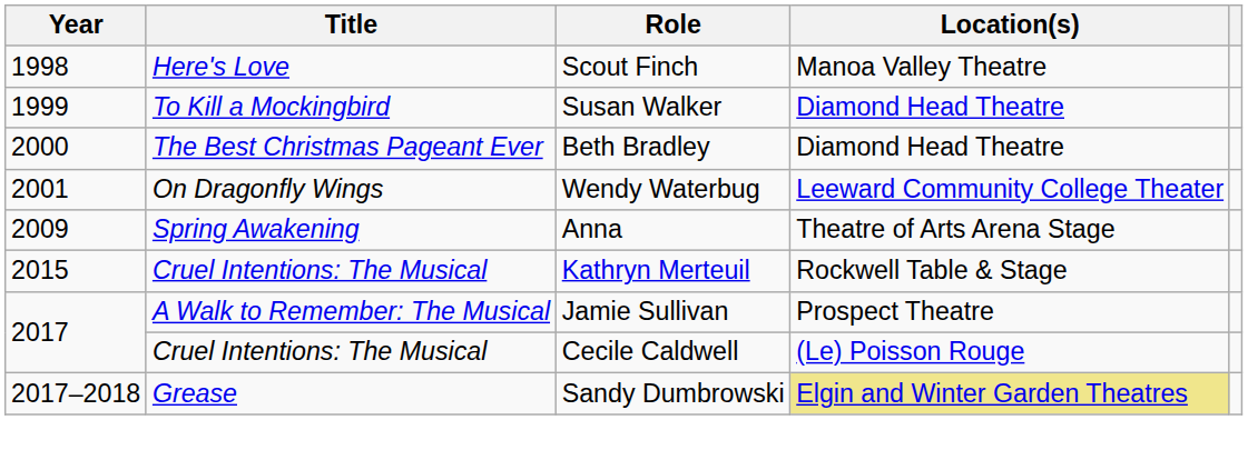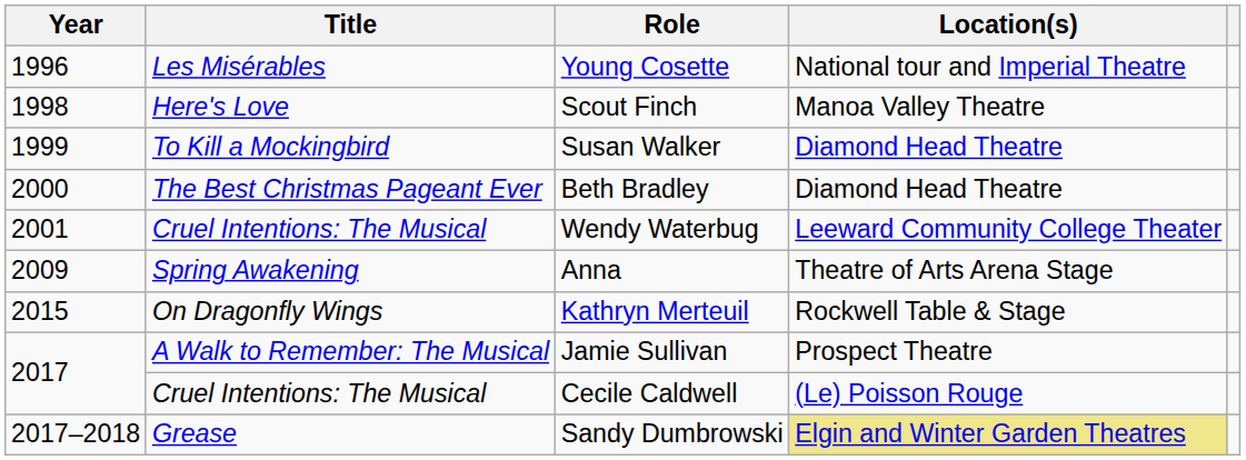 <table class="wikitable sortable">
 <tr>
 <th>Year</th>
 <th>Title</th>
 <th>Role</th>
 <th>Location(s)</th>
 <th class="unsortable"></th>
+</tr>
+<tr>
+<td>1996</td>
+<td><em><a href='#'>Les Misérables</a></em></td>
+<td><a href='#'>Young Cosette</a></td>
+<td>National tour and <a href='#'>Imperial Theatre</a></td>
+<td></td>
 </tr>
 <tr>
 <td>1998</td>
 <td><em><a href='#'>Here's Love</a></em></td>
 <td>Scout Finch</td>
 <td>Manoa Valley Theatre</td>
 <td></td>
 </tr>
 <tr>
 <td>1999</td>
 <td><em><a href='#'>To Kill a Mockingbird</a></em></td>
 <td>Susan Walker</td>
 <td><a href='#'>Diamond Head Theatre</a></td>
 <td></td>
 </tr>
 <tr>
 <td>2000</td>
 <td><em><a href='#'>The Best Christmas Pageant Ever</a></em></td>
 <td>Beth Bradley</td>
 <td>Diamond Head Theatre</td>
 <td></td>
 </tr>
 <tr>
 <td>2001</td>
-<td><em>On Dragonfly Wings</em></td>
+<td><em><a href='#'>Cruel Intentions: The Musical</a></em></td>
 <td>Wendy Waterbug</td>
 <td><a href='#'>Leeward Community College Theater</a></td>
 <td></td>
 </tr>
 <tr>
 <td>2009</td>
 <td><em><a href='#'>Spring Awakening</a></em></td>
 <td>Anna</td>
 <td>Theatre of Arts Arena Stage</td>
 <td></td>
 </tr>
 <tr>
 <td>2015</td>
-<td><em><a href='#'>Cruel Intentions: The Musical</a></em></td>
+<td><em>On Dragonfly Wings</em></td>
 <td><a href='#'>Kathryn Merteuil</a></td>
 <td>Rockwell Table & Stage</td>
 <td></td>
 </tr>
 <tr>
 <td rowspan="2">2017</td>
 <td><em><a href='#'>A Walk to Remember: The Musical</a></em></td>
 <td>Jamie Sullivan</td>
 <td>Prospect Theatre</td>
 <td></td>
 </tr>
 <tr>
 <td><em>Cruel Intentions: The Musical</em></td>
 <td>Cecile Caldwell</td>
 <td><a href='#'>(Le) Poisson Rouge</a></td>
 <td></td>
 </tr>
 <tr>
 <td>2017–2018</td>
 <td><em><a href='#'>Grease</a></em></td>
 <td>Sandy Dumbrowski</td>
 <td style="background: khaki;"><a href='#'>Elgin and Winter Garden Theatres</a></td>
 <td></td>
 </tr>
 </table>
